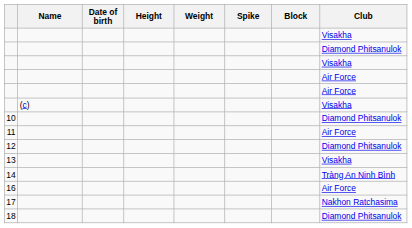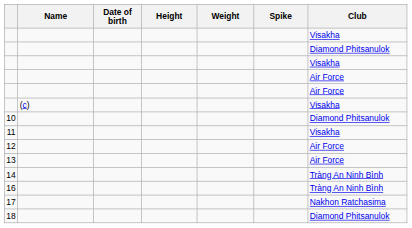 <table class="wikitable sortable" style="font-size:80%; text-align:center;">
 <tr>
 <th></th>
 <th style="width:14em">Name</th>
 <th style="width:8em">Date of birth</th>
 <th style="width:9em">Height</th>
 <th style="width:9em">Weight</th>
 <th style="width:9em">Spike</th>
-<th style="width:9em">Block</th>
 <th style="width:17em">Club</th>
 </tr>
 <tr>
 <td></td>
 <td align=left></td>
 <td align=right></td>
-<td></td>
 <td></td>
 <td></td>
 <td></td>
 <td align="left"> <a href='#'>Visakha</a></td>
 </tr>
 <tr>
 <td></td>
 <td align=left></td>
 <td align=right></td>
 <td></td>
 <td></td>
 <td></td>
-<td></td>
 <td align="left"> <a href='#'>Diamond Phitsanulok</a></td>
 </tr>
 <tr>
 <td></td>
 <td align=left></td>
 <td align=right></td>
-<td></td>
 <td></td>
 <td></td>
 <td></td>
 <td align="left"> <a href='#'>Visakha</a></td>
 </tr>
 <tr>
 <td></td>
 <td align=left></td>
 <td align=right></td>
 <td></td>
 <td></td>
 <td></td>
-<td></td>
 <td align="left"> <a href='#'>Air Force</a></td>
 </tr>
 <tr>
 <td></td>
 <td align=left></td>
 <td align=right></td>
-<td></td>
 <td></td>
 <td></td>
 <td></td>
 <td align="left"> <a href='#'>Air Force</a></td>
 </tr>
 <tr>
 <td></td>
 <td align=left> (<a href='#'>c</a>)</td>
 <td align=right></td>
 <td></td>
 <td></td>
 <td></td>
-<td></td>
 <td align="left"> <a href='#'>Visakha</a></td>
 </tr>
 <tr>
 <td>10</td>
 <td align=left></td>
 <td align=right></td>
-<td></td>
 <td></td>
 <td></td>
 <td></td>
 <td align="left"> <a href='#'>Diamond Phitsanulok</a></td>
 </tr>
 <tr>
 <td>11</td>
 <td align=left></td>
 <td align=right></td>
 <td></td>
 <td></td>
 <td></td>
-<td></td>
-<td align="left"> <a href='#'>Air Force</a></td>
+<td align="left"> <a href='#'>Visakha</a></td>
 </tr>
 <tr>
 <td>12</td>
 <td align=left></td>
 <td align=right></td>
 <td></td>
 <td></td>
 <td></td>
-<td></td>
-<td align="left"> <a href='#'>Diamond Phitsanulok</a></td>
+<td align="left"> <a href='#'>Air Force</a></td>
 </tr>
 <tr>
 <td>13</td>
 <td align=left></td>
 <td align=right></td>
 <td></td>
 <td></td>
 <td></td>
-<td></td>
-<td align="left"> <a href='#'>Visakha</a></td>
+<td align="left"> <a href='#'>Air Force</a></td>
 </tr>
 <tr>
 <td>14</td>
 <td align=left></td>
 <td align=right></td>
-<td></td>
 <td></td>
 <td></td>
 <td></td>
 <td align="left"> <a href='#'>Tràng An Ninh Bình</a></td>
 </tr>
 <tr>
 <td>16</td>
 <td align=left></td>
 <td align=right></td>
 <td></td>
 <td></td>
 <td></td>
-<td></td>
-<td align="left"> <a href='#'>Air Force</a></td>
+<td align="left"> <a href='#'>Tràng An Ninh Bình</a></td>
 </tr>
 <tr>
 <td>17</td>
 <td align=left></td>
 <td align=right></td>
-<td></td>
 <td></td>
 <td></td>
 <td></td>
 <td align="left"> <a href='#'>Nakhon Ratchasima</a></td>
 </tr>
 <tr>
 <td>18</td>
 <td align=left></td>
 <td align=right></td>
 <td></td>
 <td></td>
 <td></td>
-<td></td>
 <td align="left"> <a href='#'>Diamond Phitsanulok</a></td>
 </tr>
 </table>
